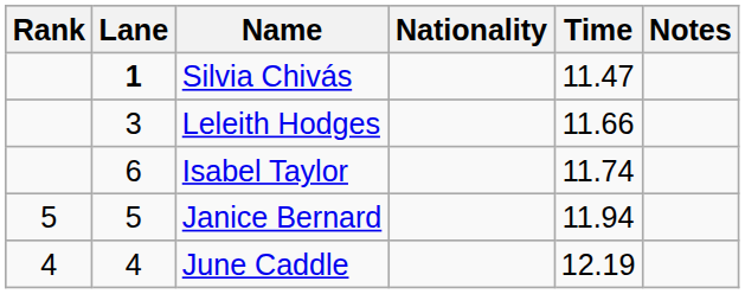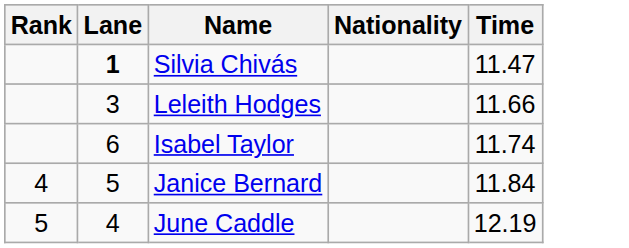 <table class="wikitable sortable" style="text-align:center;font-size:95%">
 <tr>
 <th>Rank</th>
 <th>Lane</th>
 <th>Name</th>
 <th>Nationality</th>
 <th>Time</th>
-<th>Notes</th>
 </tr>
 <tr>
 <td></td>
 <td><strong>1</strong></td>
 <td align=left><a href='#'>Silvia Chivás</a></td>
 <td align=left></td>
 <td>11.47</td>
-<td></td>
 </tr>
 <tr>
 <td></td>
 <td>3</td>
 <td align=left><a href='#'>Leleith Hodges</a></td>
 <td align=left></td>
 <td>11.66</td>
-<td></td>
 </tr>
 <tr>
 <td></td>
 <td>6</td>
 <td align=left><a href='#'>Isabel Taylor</a></td>
 <td align=left></td>
 <td>11.74</td>
-<td></td>
+</tr>
+<tr>
+<td>4</td>
+<td>5</td>
+<td align=left><a href='#'>Janice Bernard</a></td>
+<td align=left></td>
+<td>11.84</td>
 </tr>
 <tr>
 <td>5</td>
-<td>5</td>
-<td align=left><a href='#'>Janice Bernard</a></td>
-<td align=left></td>
-<td>11.94</td>
-<td></td>
-</tr>
-<tr>
-<td>4</td>
 <td>4</td>
 <td align=left><a href='#'>June Caddle</a></td>
 <td align=left></td>
 <td>12.19</td>
-<td></td>
 </tr>
 </table>
